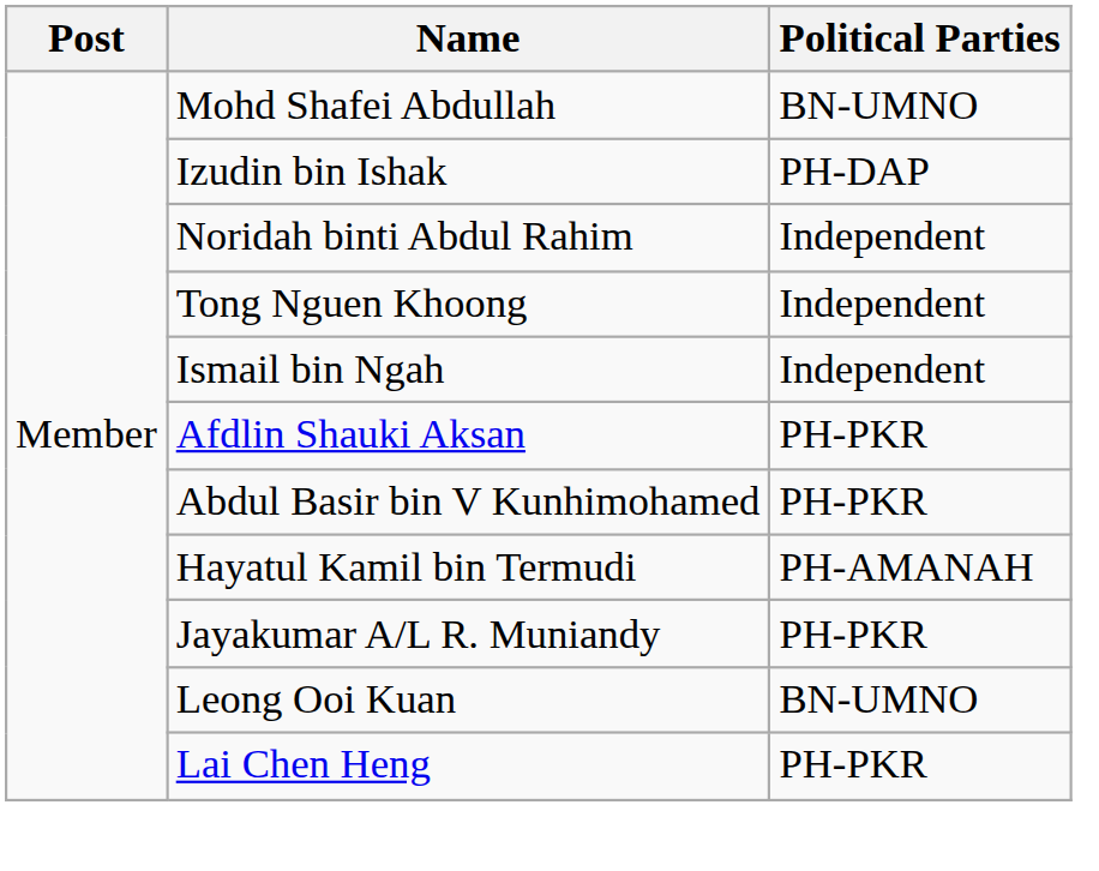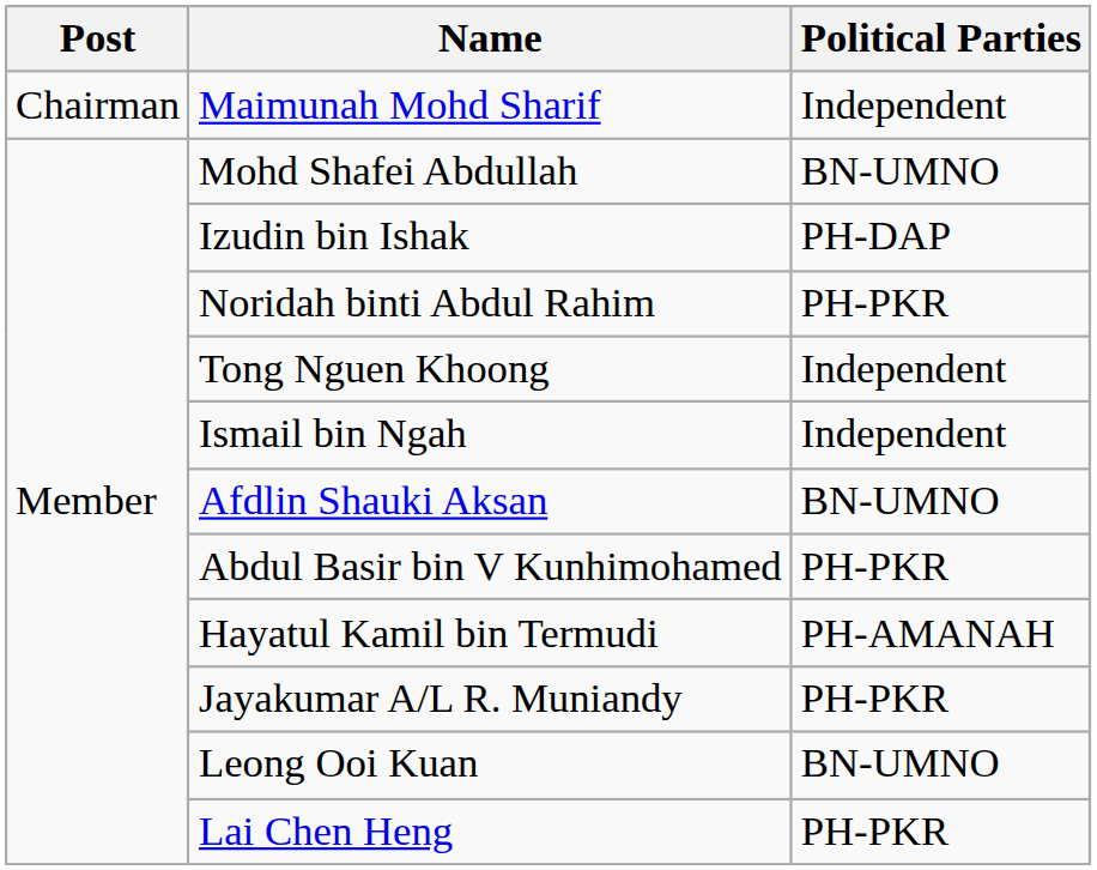 <table class="wikitable">
 <tr>
 <th>Post</th>
 <th>Name</th>
 <th>Political Parties</th>
+</tr>
+<tr>
+<td>Chairman</td>
+<td><a href='#'>Maimunah Mohd Sharif</a></td>
+<td>Independent</td>
 </tr>
 <tr>
 <td rowspan="13">Member</td>
 <td>Mohd Shafei Abdullah</td>
 <td>BN-UMNO</td>
 </tr>
 <tr>
 <td>Izudin bin Ishak</td>
 <td>PH-DAP</td>
 </tr>
 <tr>
 <td>Noridah binti Abdul Rahim</td>
-<td>Independent</td>
+<td>PH-PKR</td>
 </tr>
 <tr>
 <td>Tong Nguen Khoong</td>
 <td>Independent</td>
 </tr>
 <tr>
 <td>Ismail bin Ngah</td>
 <td>Independent</td>
 </tr>
 <tr>
 <td><a href='#'>Afdlin Shauki Aksan</a></td>
-<td>PH-PKR</td>
+<td>BN-UMNO</td>
 </tr>
 <tr>
 <td>Abdul Basir bin V Kunhimohamed</td>
 <td>PH-PKR</td>
 </tr>
 <tr>
 <td>Hayatul Kamil bin Termudi</td>
 <td>PH-AMANAH</td>
 </tr>
 <tr>
 <td>Jayakumar A/L R. Muniandy</td>
 <td>PH-PKR</td>
 </tr>
 <tr>
 <td>Leong Ooi Kuan</td>
 <td>BN-UMNO</td>
 </tr>
 <tr>
 <td><a href='#'>Lai Chen Heng</a></td>
 <td>PH-PKR</td>
 </tr>
 </table>
